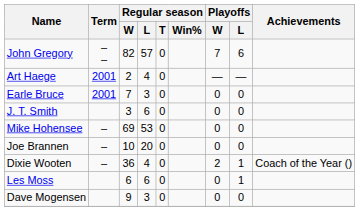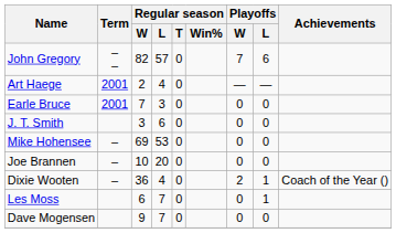 <table class="wikitable" style="text-align:center">
 <tr>
 <th rowspan="2">Name</th>
 <th rowspan="2">Term</th>
 <th colspan="4">Regular season</th>
 <th colspan="2">Playoffs</th>
 <th rowspan="2">Achievements</th>
 </tr>
 <tr>
 <th>W</th>
 <th>L</th>
 <th>T</th>
 <th>Win%</th>
 <th>W</th>
 <th>L</th>
 </tr>
 <tr>
 <td align=left><a href='#'>John Gregory</a></td>
 <td>–<br>–</td>
 <td>82</td>
 <td>57</td>
 <td>0</td>
 <td></td>
 <td>7</td>
 <td>6</td>
 <td align=left></td>
 </tr>
 <tr>
 <td align=left><a href='#'>Art Haege</a></td>
 <td><a href='#'>2001</a></td>
 <td>2</td>
 <td>4</td>
 <td>0</td>
 <td></td>
 <td>—</td>
 <td>—</td>
 <td align=left></td>
 </tr>
 <tr>
 <td align=left><a href='#'>Earle Bruce</a></td>
 <td><a href='#'>2001</a></td>
 <td>7</td>
 <td>3</td>
 <td>0</td>
 <td></td>
 <td>0</td>
 <td>0</td>
 <td align=left></td>
 </tr>
 <tr>
 <td align=left><a href='#'>J. T. Smith</a></td>
 <td></td>
 <td>3</td>
 <td>6</td>
 <td>0</td>
 <td></td>
 <td>0</td>
 <td>0</td>
 <td align=left></td>
 </tr>
 <tr>
 <td align=left><a href='#'>Mike Hohensee</a></td>
 <td>–</td>
 <td>69</td>
 <td>53</td>
 <td>0</td>
 <td></td>
 <td>0</td>
 <td>0</td>
 <td align=left></td>
 </tr>
 <tr>
 <td align=left>Joe Brannen</td>
 <td>–</td>
 <td>10</td>
 <td>20</td>
 <td>0</td>
 <td></td>
 <td>0</td>
 <td>0</td>
 <td align=left></td>
 </tr>
 <tr>
 <td align=left>Dixie Wooten</td>
 <td>–</td>
 <td>36</td>
 <td>4</td>
 <td>0</td>
 <td></td>
 <td>2</td>
 <td>1</td>
 <td align=left>Coach of the Year ()</td>
 </tr>
 <tr>
 <td align=left><a href='#'>Les Moss</a></td>
 <td></td>
 <td>6</td>
-<td>6</td>
+<td>7</td>
 <td>0</td>
 <td></td>
 <td>0</td>
 <td>1</td>
 <td align=left></td>
 </tr>
 <tr>
 <td align=left>Dave Mogensen</td>
 <td></td>
 <td>9</td>
-<td>3</td>
+<td>7</td>
 <td>0</td>
 <td></td>
 <td>0</td>
 <td>0</td>
 <td align=left></td>
 </tr>
 <tr>
 </tr>
 </table>
